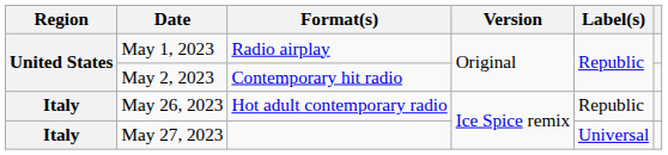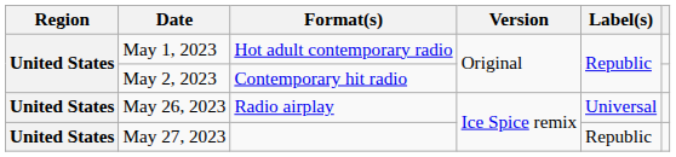 <table class="wikitable plainrowheaders">
 <tr>
 <th scope="col">Region</th>
 <th scope="col">Date</th>
 <th scope="col">Format(s)</th>
 <th scope="col">Version</th>
 <th scope="col">Label(s)</th>
 <th scope="col"></th>
 </tr>
 <tr>
 <th rowspan="2" scope="row">United States</th>
 <td>May 1, 2023</td>
-<td><a href='#'>Radio airplay</a></td>
+<td><a href='#'>Hot adult contemporary radio</a></td>
 <td rowspan="2">Original</td>
 <td rowspan="2"><a href='#'>Republic</a></td>
 <td style="text-align:center;"></td>
 </tr>
 <tr>
 <td>May 2, 2023</td>
 <td><a href='#'>Contemporary hit radio</a></td>
 <td style="text-align:center;"></td>
 </tr>
 <tr>
-<th scope="row">Italy</th>
+<th scope="row">United States</th>
 <td>May 26, 2023</td>
-<td><a href='#'>Hot adult contemporary radio</a></td>
+<td><a href='#'>Radio airplay</a></td>
 <td rowspan="2"><a href='#'>Ice Spice</a> remix</td>
+<td><a href='#'>Universal</a></td>
+<td style="text-align:center;"></td>
+</tr>
+<tr>
+<th scope="row">United States</th>
+<td>May 27, 2023</td>
+<td></td>
 <td>Republic</td>
 <td style="text-align:center;"></td>
 </tr>
-<tr>
-<th scope="row">Italy</th>
-<td>May 27, 2023</td>
-<td></td>
-<td><a href='#'>Universal</a></td>
-<td style="text-align:center;"></td>
-</tr>
 </table>
